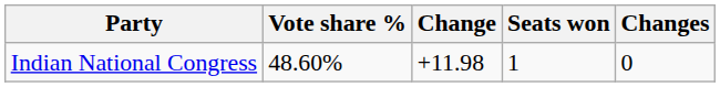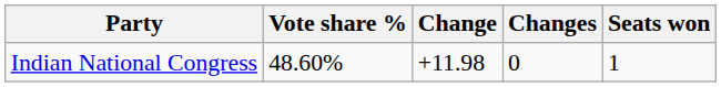 <table class="wikitable sortable">
 <tr>
 <th>Party</th>
 <th>Vote share %</th>
 <th>Change</th>
+<th>Changes</th>
 <th>Seats won</th>
-<th>Changes</th>
 </tr>
 <tr>
 <td><a href='#'>Indian National Congress</a></td>
 <td>48.60%</td>
 <td>+11.98</td>
+<td>0</td>
 <td>1</td>
-<td>0</td>
 </tr>
 </table>
